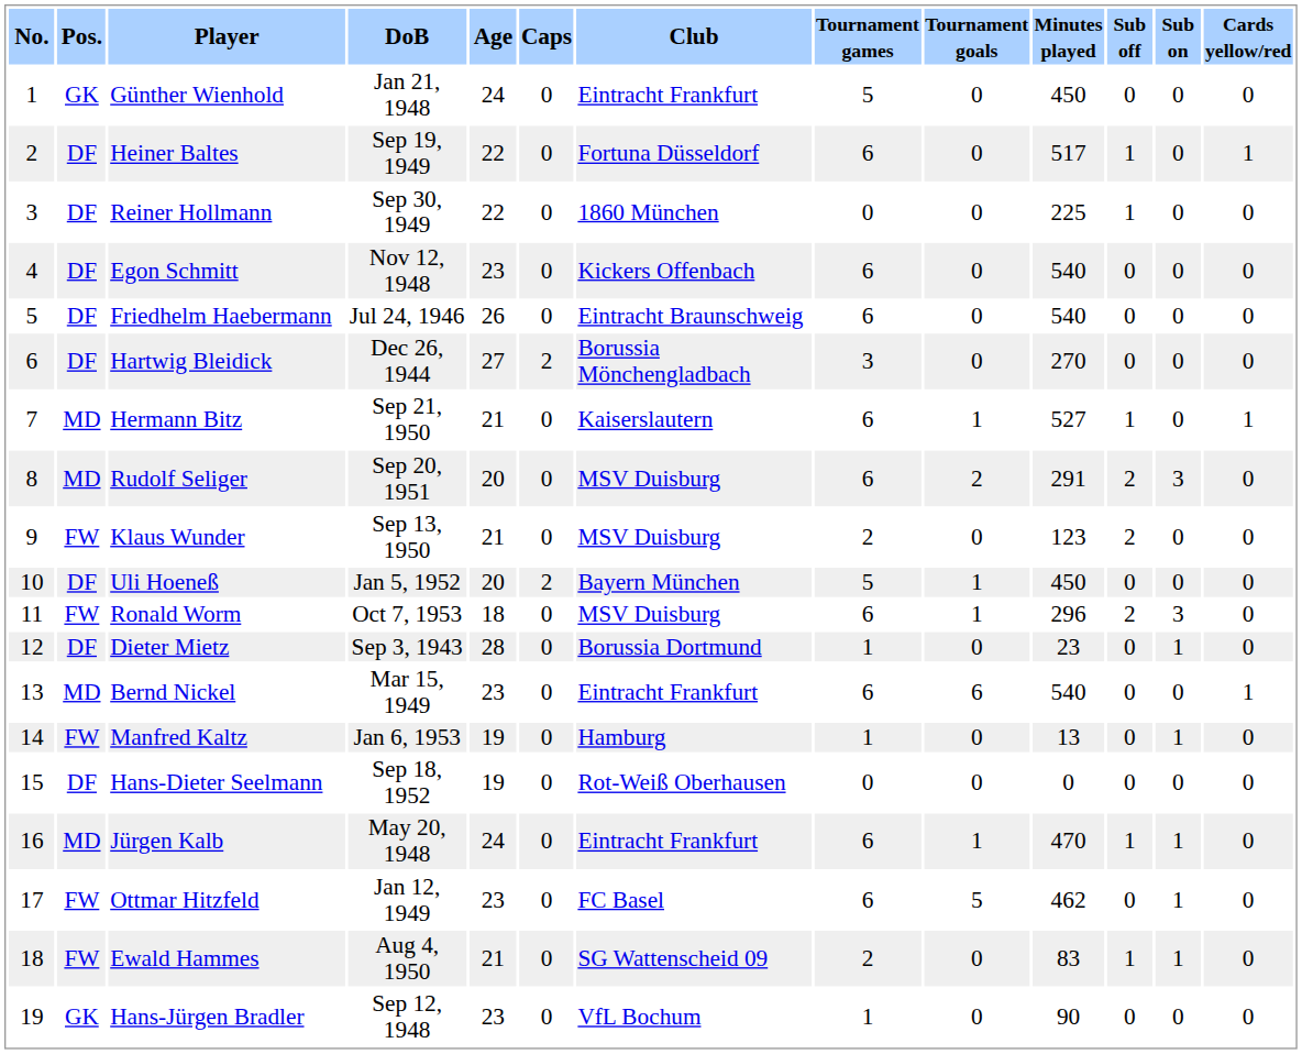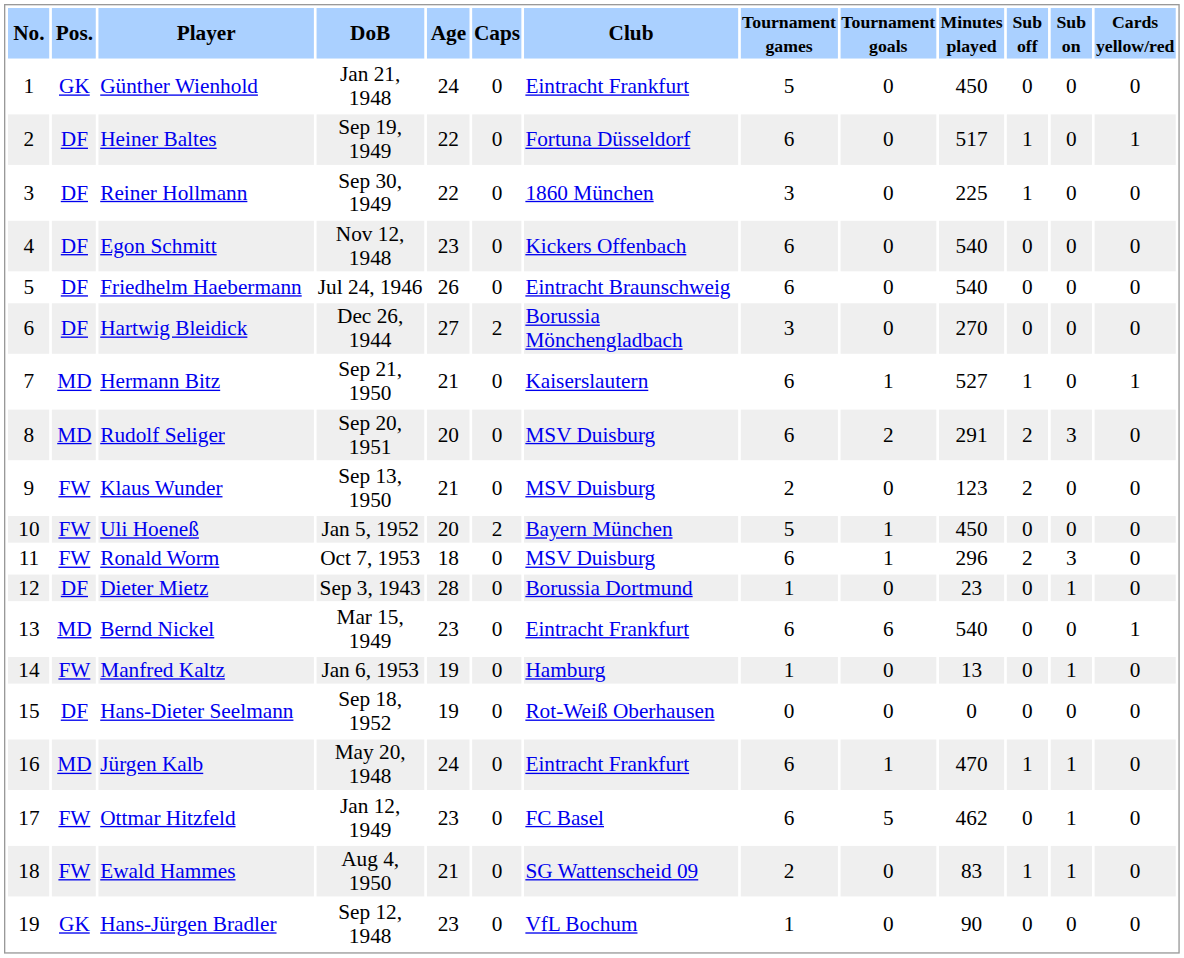 <table border="0" width="100%" style="border: 1px solid #999; background-color:#FFFFFF; text-align:center">
 <tr align="center" bgcolor="#AAD0FF">
 <th width=4%>No.</th>
 <th width=4%>Pos.</th>
 <th width=23%>Player</th>
 <th width=12%>DoB</th>
 <th width=4%>Age</th>
 <th width=4%>Caps</th>
 <th width=21%>Club</th>
 <th width=6%><small>Tournament<br>games</small></th>
 <th width=6%><small>Tournament<br>goals</small></th>
 <th width=4%><small>Minutes<br>played</small></th>
 <th width=4%><small>Sub off</small></th>
 <th width=4%><small>Sub on</small></th>
 <th width=4%><small>Cards<br>yellow/red</small></th>
 </tr>
 <tr>
 <td>1</td>
 <td><a href='#'>GK</a></td>
 <td align="left"><a href='#'>Günther Wienhold</a></td>
 <td>Jan 21, 1948</td>
 <td>24</td>
 <td>0</td>
 <td align="left"> <a href='#'>Eintracht Frankfurt</a></td>
 <td>5</td>
 <td>0</td>
 <td>450</td>
 <td>0</td>
 <td>0</td>
 <td>0</td>
 </tr>
 <tr bgcolor="#EFEFEF">
 <td>2</td>
 <td><a href='#'>DF</a></td>
 <td align="left"><a href='#'>Heiner Baltes</a></td>
 <td>Sep 19, 1949</td>
 <td>22</td>
 <td>0</td>
 <td align="left"> <a href='#'>Fortuna Düsseldorf</a></td>
 <td>6</td>
 <td>0</td>
 <td>517</td>
 <td>1</td>
 <td>0</td>
 <td>1</td>
 </tr>
 <tr>
 <td>3</td>
 <td><a href='#'>DF</a></td>
 <td align="left"><a href='#'>Reiner Hollmann</a></td>
 <td>Sep 30, 1949</td>
 <td>22</td>
 <td>0</td>
 <td align="left"> <a href='#'>1860 München</a></td>
-<td>0</td>
+<td>3</td>
 <td>0</td>
 <td>225</td>
 <td>1</td>
 <td>0</td>
 <td>0</td>
 </tr>
 <tr bgcolor="#EFEFEF">
 <td>4</td>
 <td><a href='#'>DF</a></td>
 <td align="left"><a href='#'>Egon Schmitt</a></td>
 <td>Nov 12, 1948</td>
 <td>23</td>
 <td>0</td>
 <td align="left"> <a href='#'>Kickers Offenbach</a></td>
 <td>6</td>
 <td>0</td>
 <td>540</td>
 <td>0</td>
 <td>0</td>
 <td>0</td>
 </tr>
 <tr>
 <td>5</td>
 <td><a href='#'>DF</a></td>
 <td align="left"><a href='#'>Friedhelm Haebermann</a></td>
 <td>Jul 24, 1946</td>
 <td>26</td>
 <td>0</td>
 <td align="left"> <a href='#'>Eintracht Braunschweig</a></td>
 <td>6</td>
 <td>0</td>
 <td>540</td>
 <td>0</td>
 <td>0</td>
 <td>0</td>
 </tr>
 <tr bgcolor="#EFEFEF">
 <td>6</td>
 <td><a href='#'>DF</a></td>
 <td align="left"><a href='#'>Hartwig Bleidick</a></td>
 <td>Dec 26, 1944</td>
 <td>27</td>
 <td>2</td>
 <td align="left"> <a href='#'>Borussia Mönchengladbach</a></td>
 <td>3</td>
 <td>0</td>
 <td>270</td>
 <td>0</td>
 <td>0</td>
 <td>0</td>
 </tr>
 <tr>
 <td>7</td>
 <td><a href='#'>MD</a></td>
 <td align="left"><a href='#'>Hermann Bitz</a></td>
 <td>Sep 21, 1950</td>
 <td>21</td>
 <td>0</td>
 <td align="left"> <a href='#'>Kaiserslautern</a></td>
 <td>6</td>
 <td>1</td>
 <td>527</td>
 <td>1</td>
 <td>0</td>
 <td>1</td>
 </tr>
 <tr bgcolor="#EFEFEF">
 <td>8</td>
 <td><a href='#'>MD</a></td>
 <td align="left"><a href='#'>Rudolf Seliger</a></td>
 <td>Sep 20, 1951</td>
 <td>20</td>
 <td>0</td>
 <td align="left"> <a href='#'>MSV Duisburg</a></td>
 <td>6</td>
 <td>2</td>
 <td>291</td>
 <td>2</td>
 <td>3</td>
 <td>0</td>
 </tr>
 <tr>
 <td>9</td>
 <td><a href='#'>FW</a></td>
 <td align="left"><a href='#'>Klaus Wunder</a></td>
 <td>Sep 13, 1950</td>
 <td>21</td>
 <td>0</td>
 <td align="left"> <a href='#'>MSV Duisburg</a></td>
 <td>2</td>
 <td>0</td>
 <td>123</td>
 <td>2</td>
 <td>0</td>
 <td>0</td>
 </tr>
 <tr bgcolor="#EFEFEF">
 <td>10</td>
-<td><a href='#'>DF</a></td>
+<td><a href='#'>FW</a></td>
 <td align="left"><a href='#'>Uli Hoeneß</a></td>
 <td>Jan 5, 1952</td>
 <td>20</td>
 <td>2</td>
 <td align="left"> <a href='#'>Bayern München</a></td>
 <td>5</td>
 <td>1</td>
 <td>450</td>
 <td>0</td>
 <td>0</td>
 <td>0</td>
 </tr>
 <tr>
 <td>11</td>
 <td><a href='#'>FW</a></td>
 <td align="left"><a href='#'>Ronald Worm</a></td>
 <td>Oct 7, 1953</td>
 <td>18</td>
 <td>0</td>
 <td align="left"> <a href='#'>MSV Duisburg</a></td>
 <td>6</td>
 <td>1</td>
 <td>296</td>
 <td>2</td>
 <td>3</td>
 <td>0</td>
 </tr>
 <tr bgcolor="#EFEFEF">
 <td>12</td>
 <td><a href='#'>DF</a></td>
 <td align="left"><a href='#'>Dieter Mietz</a></td>
 <td>Sep 3, 1943</td>
 <td>28</td>
 <td>0</td>
 <td align="left"> <a href='#'>Borussia Dortmund</a></td>
 <td>1</td>
 <td>0</td>
 <td>23</td>
 <td>0</td>
 <td>1</td>
 <td>0</td>
 </tr>
 <tr>
 <td>13</td>
 <td><a href='#'>MD</a></td>
 <td align="left"><a href='#'>Bernd Nickel</a></td>
 <td>Mar 15, 1949</td>
 <td>23</td>
 <td>0</td>
 <td align="left"> <a href='#'>Eintracht Frankfurt</a></td>
 <td>6</td>
 <td>6</td>
 <td>540</td>
 <td>0</td>
 <td>0</td>
 <td>1</td>
 </tr>
 <tr bgcolor="#EFEFEF">
 <td>14</td>
 <td><a href='#'>FW</a></td>
 <td align="left"><a href='#'>Manfred Kaltz</a></td>
 <td>Jan 6, 1953</td>
 <td>19</td>
 <td>0</td>
 <td align="left"> <a href='#'>Hamburg</a></td>
 <td>1</td>
 <td>0</td>
 <td>13</td>
 <td>0</td>
 <td>1</td>
 <td>0</td>
 </tr>
 <tr>
 <td>15</td>
 <td><a href='#'>DF</a></td>
 <td align="left"><a href='#'>Hans-Dieter Seelmann</a></td>
 <td>Sep 18, 1952</td>
 <td>19</td>
 <td>0</td>
 <td align="left"> <a href='#'>Rot-Weiß Oberhausen</a></td>
 <td>0</td>
 <td>0</td>
 <td>0</td>
 <td>0</td>
 <td>0</td>
 <td>0</td>
 </tr>
 <tr bgcolor="#EFEFEF">
 <td>16</td>
 <td><a href='#'>MD</a></td>
 <td align="left"><a href='#'>Jürgen Kalb</a></td>
 <td>May 20, 1948</td>
 <td>24</td>
 <td>0</td>
 <td align="left"> <a href='#'>Eintracht Frankfurt</a></td>
 <td>6</td>
 <td>1</td>
 <td>470</td>
 <td>1</td>
 <td>1</td>
 <td>0</td>
 </tr>
 <tr>
 <td>17</td>
 <td><a href='#'>FW</a></td>
 <td align="left"><a href='#'>Ottmar Hitzfeld</a></td>
 <td>Jan 12, 1949</td>
 <td>23</td>
 <td>0</td>
 <td align="left"> <a href='#'>FC Basel</a></td>
 <td>6</td>
 <td>5</td>
 <td>462</td>
 <td>0</td>
 <td>1</td>
 <td>0</td>
 </tr>
 <tr bgcolor="#EFEFEF">
 <td>18</td>
 <td><a href='#'>FW</a></td>
 <td align="left"><a href='#'>Ewald Hammes</a></td>
 <td>Aug 4, 1950</td>
 <td>21</td>
 <td>0</td>
 <td align="left"> <a href='#'>SG Wattenscheid 09</a></td>
 <td>2</td>
 <td>0</td>
 <td>83</td>
 <td>1</td>
 <td>1</td>
 <td>0</td>
 </tr>
 <tr>
 <td>19</td>
 <td><a href='#'>GK</a></td>
 <td align="left"><a href='#'>Hans-Jürgen Bradler</a></td>
 <td>Sep 12, 1948</td>
 <td>23</td>
 <td>0</td>
 <td align="left"> <a href='#'>VfL Bochum</a></td>
 <td>1</td>
 <td>0</td>
 <td>90</td>
 <td>0</td>
 <td>0</td>
 <td>0</td>
 </tr>
 </table>
